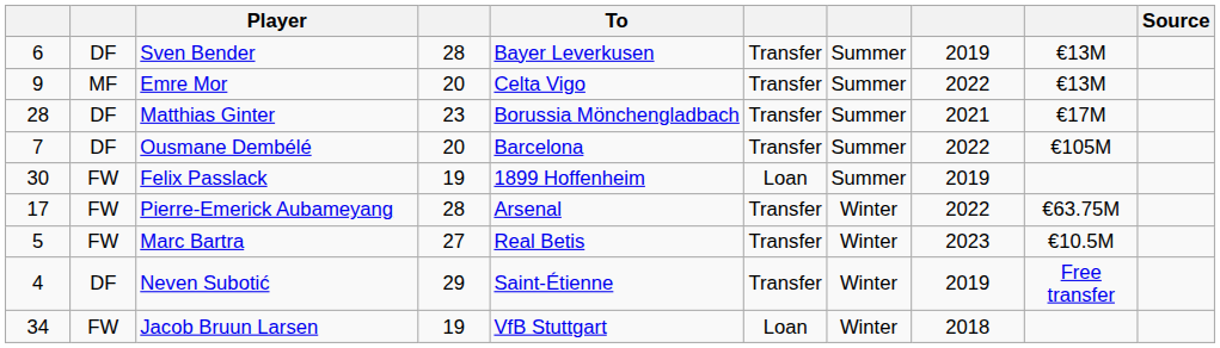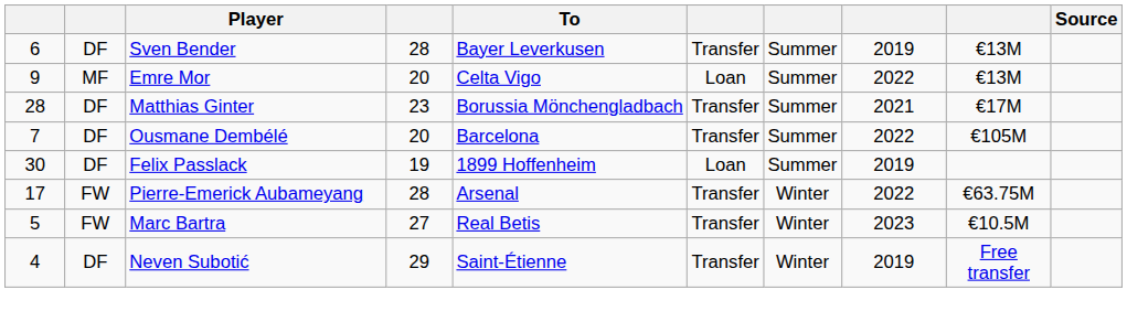 <table class="wikitable" style="text-align:center">
 <tr>
 <th style="width:45px;"></th>
 <th style="width:45px;"></th>
 <th style="width:220px;">Player</th>
 <th style="width:50px;"></th>
 <th>To</th>
 <th></th>
 <th></th>
 <th style="width:84px;"></th>
 <th style="width:84px;"></th>
 <th>Source</th>
 </tr>
 <tr>
 <td>6</td>
 <td>DF</td>
 <td align="left"> <a href='#'>Sven Bender</a></td>
 <td>28</td>
 <td style="text-align:left"> <a href='#'>Bayer Leverkusen</a></td>
 <td>Transfer</td>
 <td>Summer</td>
 <td>2019</td>
 <td>€13M</td>
 <td></td>
 </tr>
 <tr>
 <td>9</td>
 <td>MF</td>
 <td align="left"> <a href='#'>Emre Mor</a></td>
 <td>20</td>
 <td style="text-align:left"> <a href='#'>Celta Vigo</a></td>
-<td>Transfer</td>
+<td>Loan</td>
 <td>Summer</td>
 <td>2022</td>
 <td>€13M</td>
 <td></td>
 </tr>
 <tr>
 <td>28</td>
 <td>DF</td>
 <td align="left"> <a href='#'>Matthias Ginter</a></td>
 <td>23</td>
 <td style="text-align:left"> <a href='#'>Borussia Mönchengladbach</a></td>
 <td>Transfer</td>
 <td>Summer</td>
 <td>2021</td>
 <td>€17M</td>
 <td> </td>
 </tr>
 <tr>
 <td>7</td>
 <td>DF</td>
 <td align="left"> <a href='#'>Ousmane Dembélé</a></td>
 <td>20</td>
 <td style="text-align:left"> <a href='#'>Barcelona</a></td>
 <td>Transfer</td>
 <td>Summer</td>
 <td>2022</td>
 <td>€105M</td>
 <td></td>
 </tr>
 <tr>
 <td>30</td>
-<td>FW</td>
+<td>DF</td>
 <td align="left"> <a href='#'>Felix Passlack</a></td>
 <td>19</td>
 <td style="text-align:left"> <a href='#'>1899 Hoffenheim</a></td>
 <td>Loan</td>
 <td>Summer</td>
 <td>2019</td>
 <td></td>
 <td></td>
 </tr>
 <tr>
 <td>17</td>
 <td>FW</td>
 <td align="left"> <a href='#'>Pierre-Emerick Aubameyang</a></td>
 <td>28</td>
 <td style="text-align:left"> <a href='#'>Arsenal</a></td>
 <td>Transfer</td>
 <td>Winter</td>
 <td>2022</td>
 <td>€63.75M</td>
 <td></td>
 </tr>
 <tr>
 <td>5</td>
 <td>FW</td>
 <td align="left"> <a href='#'>Marc Bartra</a></td>
 <td>27</td>
 <td style="text-align:left"> <a href='#'>Real Betis</a></td>
 <td>Transfer</td>
 <td>Winter</td>
 <td>2023</td>
 <td>€10.5M</td>
 <td></td>
 </tr>
 <tr>
 <td>4</td>
 <td>DF</td>
 <td align="left"> <a href='#'>Neven Subotić</a></td>
 <td>29</td>
 <td style="text-align:left"> <a href='#'>Saint-Étienne</a></td>
 <td>Transfer</td>
 <td>Winter</td>
 <td>2019</td>
 <td><a href='#'>Free transfer</a></td>
 <td></td>
 </tr>
-<tr>
-<td>34</td>
-<td>FW</td>
-<td align="left"> <a href='#'>Jacob Bruun Larsen</a></td>
-<td>19</td>
-<td style="text-align:left"> <a href='#'>VfB Stuttgart</a></td>
-<td>Loan</td>
-<td>Winter</td>
-<td>2018</td>
-<td></td>
-<td></td>
-</tr>
 </table>
